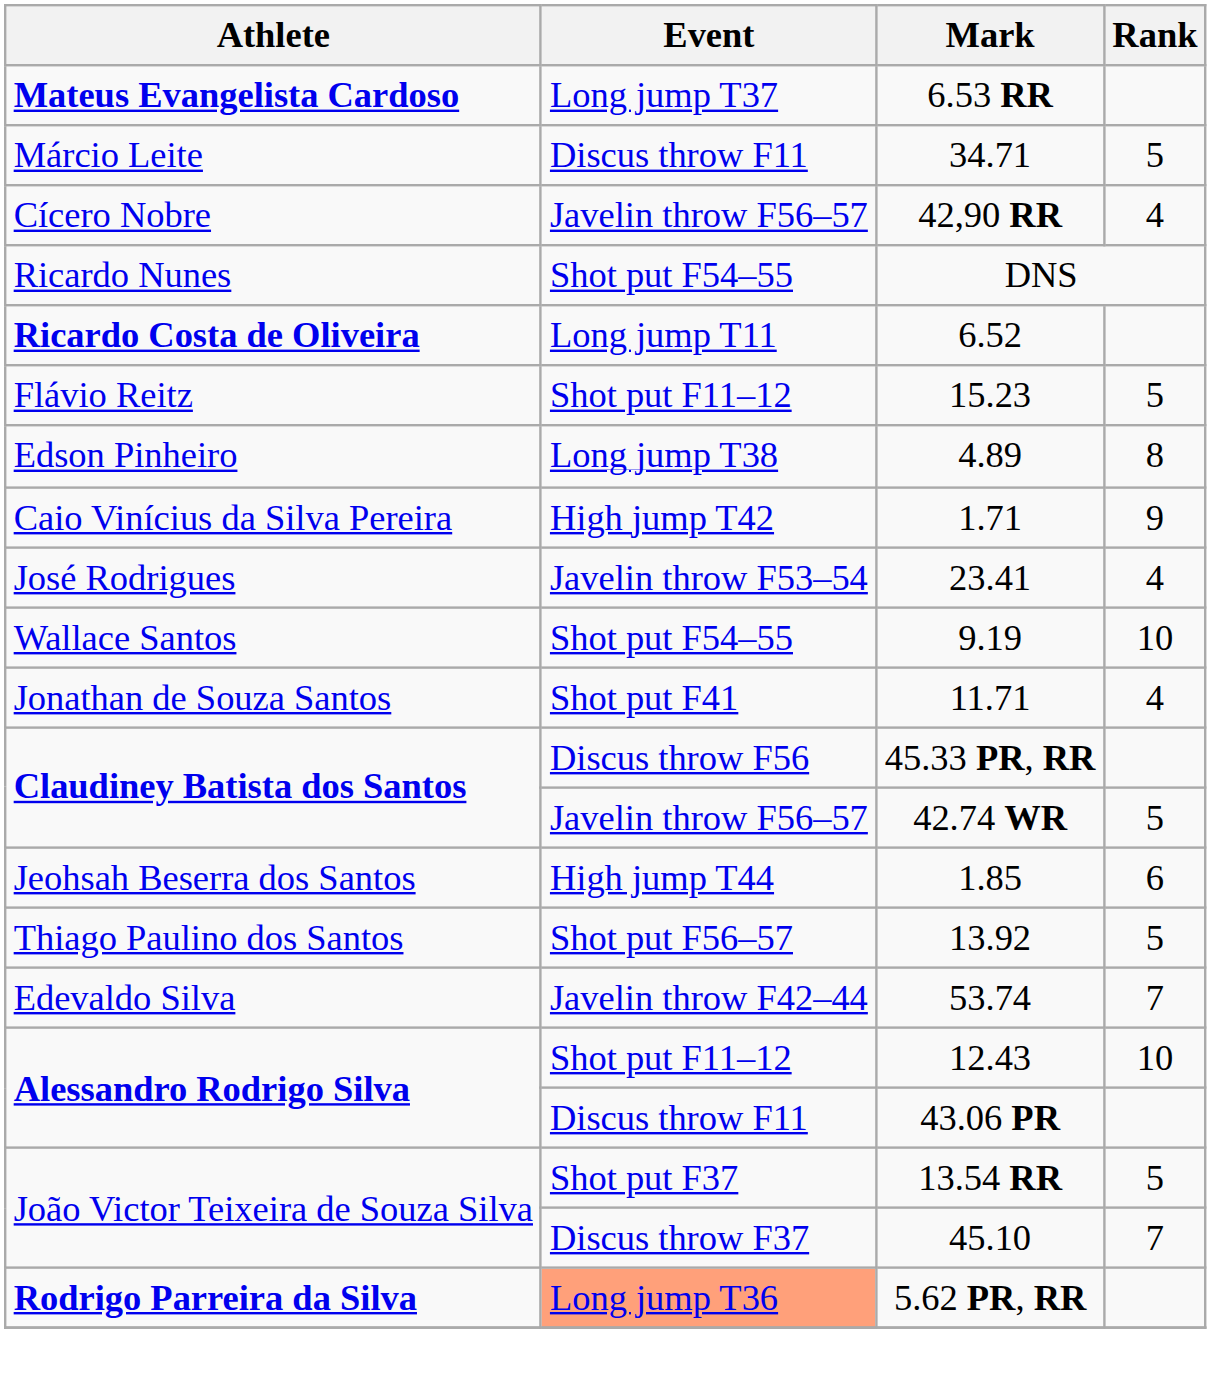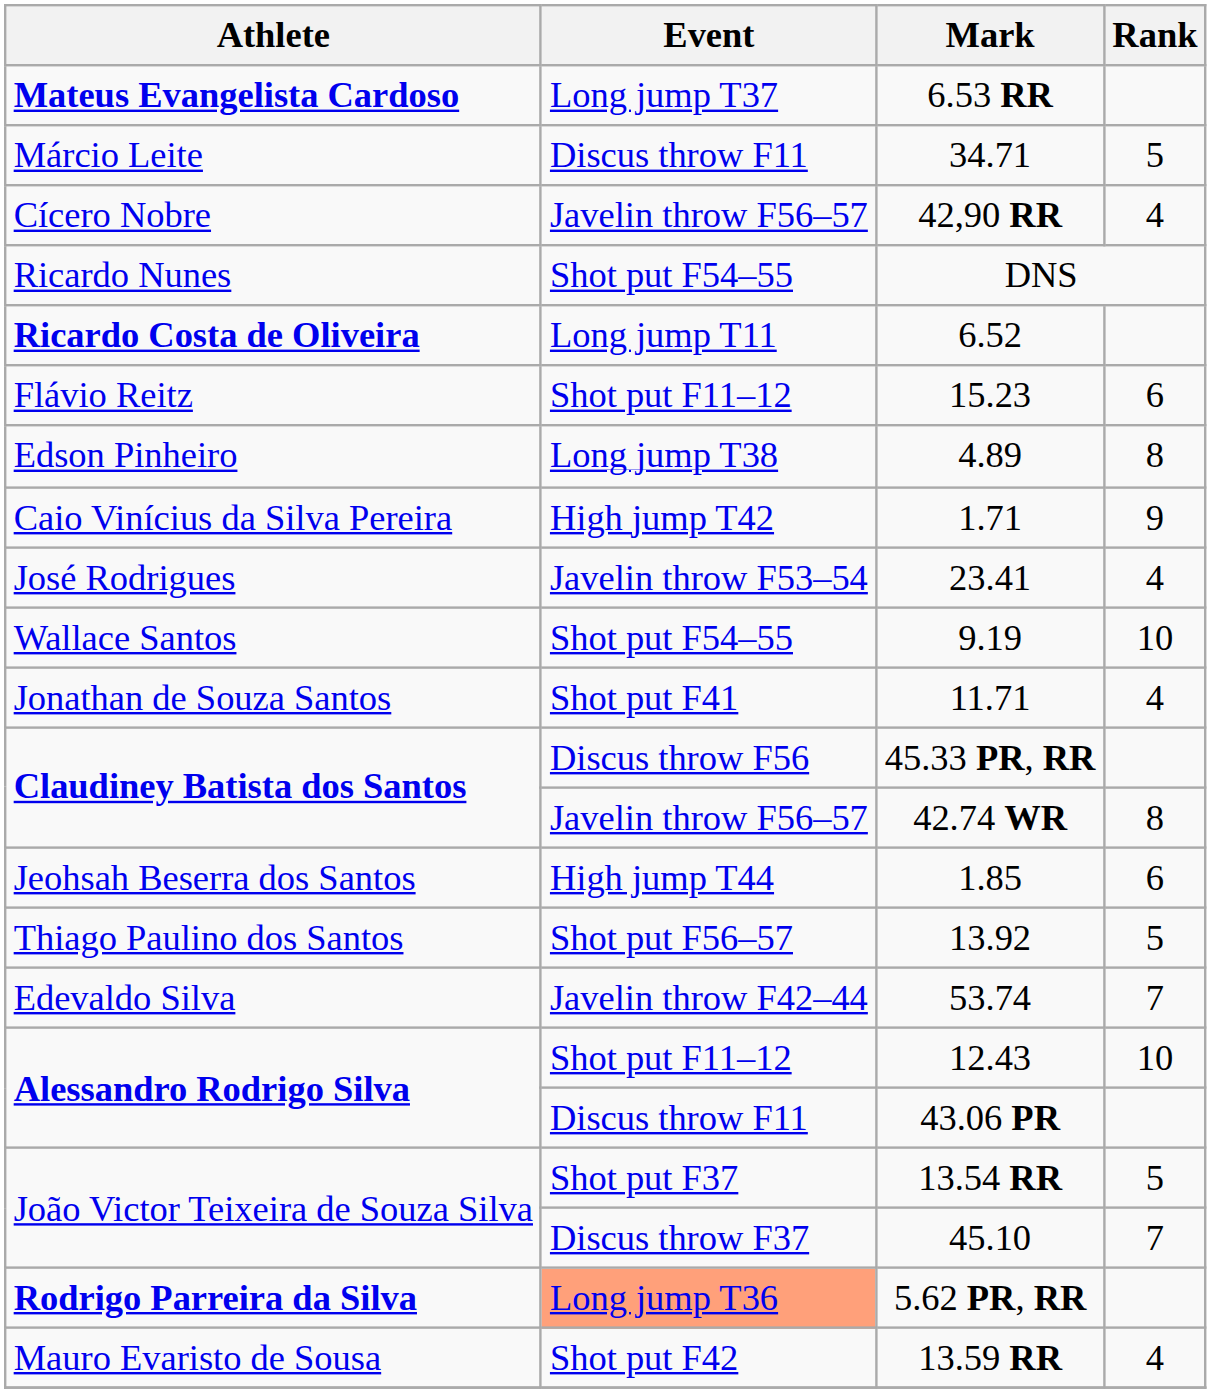 <table class=wikitable style="font-size:95%">
 <tr>
 <th>Athlete</th>
 <th>Event</th>
 <th>Mark</th>
 <th>Rank</th>
 </tr>
 <tr>
 <td><strong><a href='#'>Mateus Evangelista Cardoso</a></strong></td>
 <td><a href='#'>Long jump T37</a></td>
 <td align="center">6.53 <strong>RR</strong></td>
 <td align="center"></td>
 </tr>
 <tr>
 <td><a href='#'>Márcio Leite</a></td>
 <td><a href='#'>Discus throw F11</a></td>
 <td align="center">34.71</td>
 <td align="center">5</td>
 </tr>
 <tr>
 <td><a href='#'>Cícero Nobre</a></td>
 <td><a href='#'>Javelin throw F56–57</a></td>
 <td align="center">42,90 <strong>RR</strong></td>
 <td align="center">4</td>
 </tr>
 <tr>
 <td><a href='#'>Ricardo Nunes</a></td>
 <td><a href='#'>Shot put F54–55</a></td>
 <td align="center" colspan=2>DNS</td>
 </tr>
 <tr>
 <td><strong><a href='#'>Ricardo Costa de Oliveira</a></strong></td>
 <td><a href='#'>Long jump T11</a></td>
 <td align="center">6.52</td>
 <td align="center"></td>
 </tr>
 <tr>
 <td><a href='#'>Flávio Reitz</a></td>
 <td><a href='#'>Shot put F11–12</a></td>
 <td align="center">15.23</td>
-<td align="center">5</td>
+<td align="center">6</td>
 </tr>
 <tr>
 <td><a href='#'>Edson Pinheiro</a></td>
 <td><a href='#'>Long jump T38</a></td>
 <td align="center">4.89</td>
 <td align="center">8</td>
 </tr>
 <tr>
 <td><a href='#'>Caio Vinícius da Silva Pereira</a></td>
 <td><a href='#'>High jump T42</a></td>
 <td align="center">1.71</td>
 <td align="center">9</td>
 </tr>
 <tr>
 <td><a href='#'>José Rodrigues</a></td>
 <td><a href='#'>Javelin throw F53–54</a></td>
 <td align="center">23.41</td>
 <td align="center">4</td>
 </tr>
 <tr>
 <td><a href='#'>Wallace Santos</a></td>
 <td><a href='#'>Shot put F54–55</a></td>
 <td align="center">9.19</td>
 <td align="center">10</td>
 </tr>
 <tr>
 <td><a href='#'>Jonathan de Souza Santos</a></td>
 <td><a href='#'>Shot put F41</a></td>
 <td align="center">11.71</td>
 <td align="center">4</td>
 </tr>
 <tr>
 <td rowspan="2"><strong><a href='#'>Claudiney Batista dos Santos</a></strong></td>
 <td><a href='#'>Discus throw F56</a></td>
 <td align="center">45.33 <strong>PR</strong>, <strong>RR</strong></td>
 <td align="center"></td>
 </tr>
 <tr>
 <td><a href='#'>Javelin throw F56–57</a></td>
 <td align="center">42.74 <strong>WR</strong></td>
-<td align="center">5</td>
+<td align="center">8</td>
 </tr>
 <tr>
 <td><a href='#'>Jeohsah Beserra dos Santos</a></td>
 <td><a href='#'>High jump T44</a></td>
 <td align="center">1.85</td>
 <td align="center">6</td>
 </tr>
 <tr>
 <td><a href='#'>Thiago Paulino dos Santos</a></td>
 <td><a href='#'>Shot put F56–57</a></td>
 <td align="center">13.92</td>
 <td align="center">5</td>
 </tr>
 <tr>
 <td><a href='#'>Edevaldo Silva</a></td>
 <td><a href='#'>Javelin throw F42–44</a></td>
 <td align="center">53.74</td>
 <td align="center">7</td>
 </tr>
 <tr>
 <td rowspan="2"><strong><a href='#'>Alessandro Rodrigo Silva</a></strong></td>
 <td><a href='#'>Shot put F11–12</a></td>
 <td align="center">12.43</td>
 <td align="center">10</td>
 </tr>
 <tr>
 <td><a href='#'>Discus throw F11</a></td>
 <td align="center">43.06 <strong>PR</strong></td>
 <td align="center"></td>
 </tr>
 <tr>
 <td rowspan="2"><a href='#'>João Victor Teixeira de Souza Silva</a></td>
 <td><a href='#'>Shot put F37</a></td>
 <td align="center">13.54 <strong>RR</strong></td>
 <td align="center">5</td>
 </tr>
 <tr>
 <td><a href='#'>Discus throw F37</a></td>
 <td align="center">45.10</td>
 <td align="center">7</td>
 </tr>
 <tr>
 <td><strong><a href='#'>Rodrigo Parreira da Silva</a></strong></td>
 <td style="background: lightsalmon;"><a href='#'>Long jump T36</a></td>
 <td align="center">5.62 <strong>PR</strong>, <strong>RR</strong></td>
 <td align="center"></td>
 </tr>
 <tr>
+<td><a href='#'>Mauro Evaristo de Sousa</a></td>
+<td><a href='#'>Shot put F42</a></td>
+<td align="center">13.59 <strong>RR</strong></td>
+<td align="center">4</td>
+</tr>
+<tr>
 </tr>
 </table>
